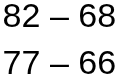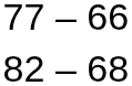 <table style="text-align:center">
 <tr>
 <th width=200></th>
 <th width=100></th>
 <th width=200></th>
 </tr>
 <tr>
 <td align=right></td>
-<td>82 – 68</td>
+<td>77 – 66</td>
 <td align=left></td>
 </tr>
 <tr>
 <td align=right></td>
-<td>77 – 66</td>
+<td>82 – 68</td>
 <td align=left></td>
 </tr>
 </table>
